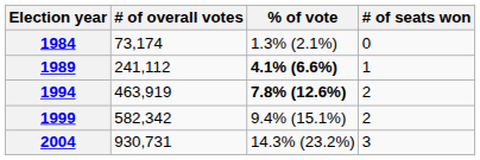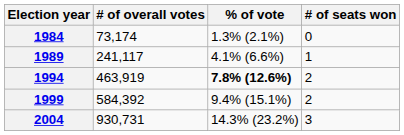 <table class="wikitable">
 <tr>
 <th>Election year</th>
 <th># of overall votes</th>
 <th>% of vote</th>
 <th># of seats won</th>
 </tr>
 <tr>
 <th><a href='#'>1984</a></th>
 <td>73,174</td>
 <td>1.3% (2.1%)</td>
 <td>0</td>
 </tr>
 <tr>
 <th><a href='#'>1989</a></th>
-<td>241,112</td>
-<td><strong>4.1% (6.6%)</strong></td>
+<td>241,117</td>
+<td>4.1% (6.6%)</td>
 <td>1</td>
 </tr>
 <tr>
 <th><a href='#'>1994</a></th>
 <td>463,919</td>
 <td><strong>7.8% (12.6%)</strong></td>
 <td>2</td>
 </tr>
 <tr>
 <th><a href='#'>1999</a></th>
-<td>582,342</td>
+<td>584,392</td>
 <td>9.4% (15.1%)</td>
 <td>2</td>
 </tr>
 <tr>
 <th><a href='#'>2004</a></th>
 <td>930,731</td>
 <td>14.3% (23.2%)</td>
 <td>3</td>
 </tr>
 </table>
